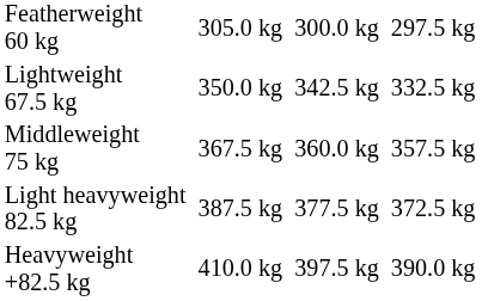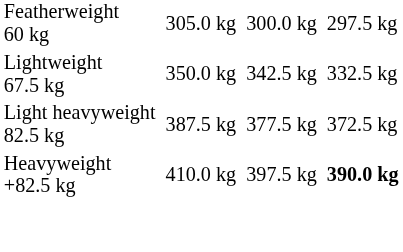 <table>
 <tr>
 <td>Featherweight<br>60 kg</td>
 <td></td>
 <td>305.0 kg</td>
 <td></td>
 <td>300.0 kg</td>
 <td></td>
 <td>297.5 kg</td>
 </tr>
 <tr>
 <td>Lightweight<br>67.5 kg</td>
 <td></td>
 <td>350.0 kg</td>
 <td></td>
 <td>342.5 kg</td>
 <td></td>
 <td>332.5 kg</td>
 </tr>
 <tr>
-<td>Middleweight<br>75 kg</td>
-<td></td>
-<td>367.5 kg</td>
-<td></td>
-<td>360.0 kg</td>
-<td></td>
-<td>357.5 kg</td>
-</tr>
-<tr>
 <td>Light heavyweight<br>82.5 kg</td>
 <td></td>
 <td>387.5 kg</td>
 <td></td>
 <td>377.5 kg</td>
 <td></td>
 <td>372.5 kg</td>
 </tr>
 <tr>
 <td>Heavyweight<br>+82.5 kg</td>
 <td></td>
 <td>410.0 kg</td>
 <td></td>
 <td>397.5 kg</td>
 <td></td>
-<td>390.0 kg</td>
+<td><strong>390.0 kg</strong></td>
 </tr>
 </table>
